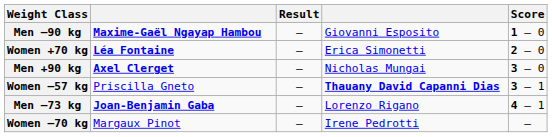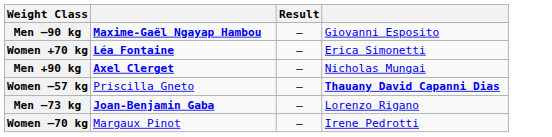 <table class="wikitable">
 <tr>
 <th>Weight Class</th>
 <th style="width:210px;"></th>
 <th>Result</th>
 <th style="width:210px;"></th>
-<th>Score</th>
 </tr>
 <tr>
 <th>Men –90 kg</th>
 <td><strong><a href='#'>Maxime-Gaël Ngayap Hambou</a></strong></td>
 <td align="center"><strong></strong> – </td>
 <td><a href='#'>Giovanni Esposito</a></td>
-<td align="center"><strong>1</strong> – 0</td>
 </tr>
 <tr>
 <th>Women +70 kg</th>
 <td><strong><a href='#'>Léa Fontaine</a></strong></td>
 <td align="center"><strong></strong> – </td>
 <td><a href='#'>Erica Simonetti</a></td>
-<td align="center"><strong>2</strong> – 0</td>
 </tr>
 <tr>
 <th>Men +90 kg</th>
 <td><strong><a href='#'>Axel Clerget</a></strong></td>
 <td align="center"><strong></strong> – </td>
 <td><a href='#'>Nicholas Mungai</a></td>
-<td align="center"><strong>3</strong> – 0</td>
 </tr>
 <tr>
 <th>Women –57 kg</th>
 <td><a href='#'>Priscilla Gneto</a></td>
 <td align="center"> – <strong></strong></td>
 <td><strong><a href='#'>Thauany David Capanni Dias</a></strong></td>
-<td align="center"><strong>3</strong> – 1</td>
 </tr>
 <tr>
 <th>Men –73 kg</th>
 <td><strong><a href='#'>Joan-Benjamin Gaba</a></strong></td>
 <td align="center"><strong></strong> – </td>
 <td><a href='#'>Lorenzo Rigano</a></td>
-<td align="center"><strong>4</strong> – 1</td>
 </tr>
 <tr>
 <th>Women –70 kg</th>
 <td><a href='#'>Margaux Pinot</a></td>
 <td align="center">—</td>
 <td><a href='#'>Irene Pedrotti</a></td>
-<td align="center">—</td>
 </tr>
 </table>
